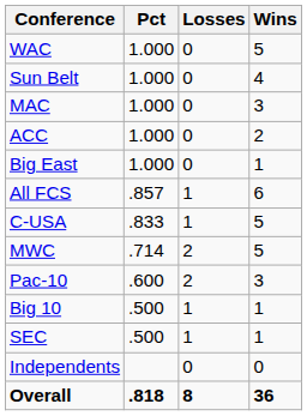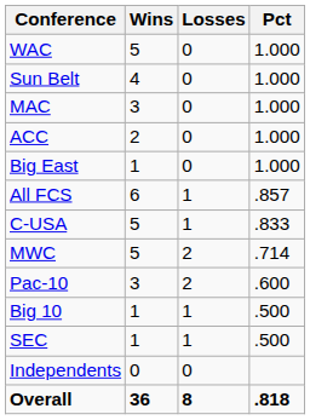 <table class="wikitable">
 <tr>
 <th>Conference</th>
+<th>Wins</th>
+<th>Losses</th>
 <th>Pct</th>
-<th>Losses</th>
-<th>Wins</th>
 </tr>
 <tr>
 <td><a href='#'>WAC</a></td>
+<td>5</td>
+<td>0</td>
 <td>1.000</td>
-<td>0</td>
-<td>5</td>
 </tr>
 <tr>
 <td><a href='#'>Sun Belt</a></td>
+<td>4</td>
+<td>0</td>
 <td>1.000</td>
-<td>0</td>
-<td>4</td>
 </tr>
 <tr>
 <td><a href='#'>MAC</a></td>
+<td>3</td>
+<td>0</td>
 <td>1.000</td>
-<td>0</td>
-<td>3</td>
 </tr>
 <tr>
 <td><a href='#'>ACC</a></td>
+<td>2</td>
+<td>0</td>
 <td>1.000</td>
-<td>0</td>
-<td>2</td>
 </tr>
 <tr>
 <td><a href='#'>Big East</a></td>
+<td>1</td>
+<td>0</td>
 <td>1.000</td>
-<td>0</td>
-<td>1</td>
 </tr>
 <tr>
 <td><a href='#'>All FCS</a></td>
+<td>6</td>
+<td>1</td>
 <td>.857</td>
-<td>1</td>
-<td>6</td>
 </tr>
 <tr>
 <td><a href='#'>C-USA</a></td>
+<td>5</td>
+<td>1</td>
 <td>.833</td>
-<td>1</td>
-<td>5</td>
 </tr>
 <tr>
 <td><a href='#'>MWC</a></td>
+<td>5</td>
+<td>2</td>
 <td>.714</td>
-<td>2</td>
-<td>5</td>
 </tr>
 <tr>
 <td><a href='#'>Pac-10</a></td>
+<td>3</td>
+<td>2</td>
 <td>.600</td>
-<td>2</td>
-<td>3</td>
 </tr>
 <tr>
 <td><a href='#'>Big 10</a></td>
-<td>.500</td>
 <td>1</td>
 <td>1</td>
+<td>.500</td>
 </tr>
 <tr>
 <td><a href='#'>SEC</a></td>
-<td>.500</td>
 <td>1</td>
 <td>1</td>
+<td>.500</td>
 </tr>
 <tr>
 <td><a href='#'>Independents</a></td>
-<td></td>
 <td>0</td>
 <td>0</td>
+<td></td>
 </tr>
 <tr>
 <td><strong>Overall</strong></td>
+<td><strong>36</strong></td>
+<td><strong>8</strong></td>
 <td><strong>.818</strong></td>
-<td><strong>8</strong></td>
-<td><strong>36</strong></td>
 </tr>
 </table>
